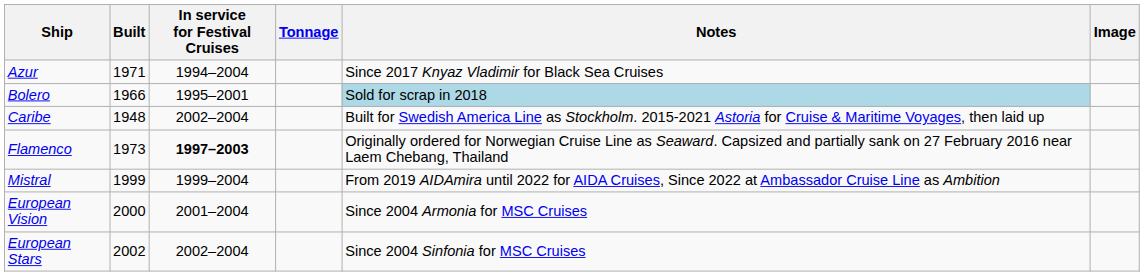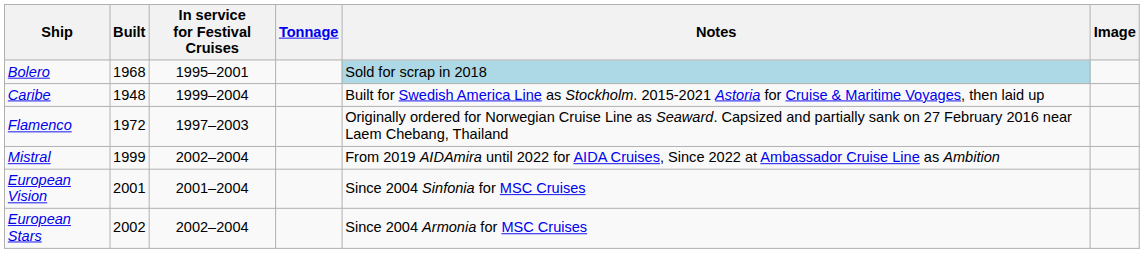 <table class="wikitable sortable">
 <tr>
 <th>Ship</th>
 <th>Built</th>
 <th>In service<br>for Festival Cruises</th>
 <th><a href='#'>Tonnage</a></th>
 <th>Notes</th>
 <th>Image</th>
 </tr>
 <tr>
-<td><em><a href='#'>Azur</a></em></td>
-<td>1971</td>
-<td align="Center">1994–2004</td>
-<td></td>
-<td>Since 2017 <em>Knyaz Vladimir</em> for Black Sea Cruises</td>
-<td></td>
-</tr>
-<tr>
 <td><em><a href='#'>Bolero</a></em></td>
-<td>1966</td>
+<td>1968</td>
 <td align="Center">1995–2001</td>
 <td></td>
 <td style="background: lightblue;">Sold for scrap in 2018</td>
 <td></td>
 </tr>
 <tr>
 <td><em><a href='#'>Caribe</a></em></td>
 <td>1948</td>
-<td align="Center">2002–2004</td>
+<td align="Center">1999–2004</td>
 <td></td>
 <td>Built for <a href='#'>Swedish America Line</a> as <em>Stockholm</em>. 2015-2021 <a href='#'><em>Astoria</em></a> for <a href='#'>Cruise & Maritime Voyages</a>, then laid up</td>
 <td></td>
 </tr>
 <tr>
 <td><em><a href='#'>Flamenco</a></em></td>
-<td>1973</td>
-<td align="Center"><strong>1997–2003</strong></td>
+<td>1972</td>
+<td align="Center">1997–2003</td>
 <td></td>
 <td>Originally ordered for Norwegian Cruise Line as <em>Seaward</em>. Capsized and partially sank on 27 February 2016 near Laem Chebang, Thailand</td>
 <td></td>
 </tr>
 <tr>
 <td><em><a href='#'>Mistral</a></em></td>
 <td>1999</td>
-<td align="Center">1999–2004</td>
+<td align="Center">2002–2004</td>
 <td></td>
 <td>From 2019 <em>AIDAmira</em> until 2022 for <a href='#'>AIDA Cruises</a>, Since 2022 at <a href='#'>Ambassador Cruise Line</a> as <em>Ambition</em></td>
 <td></td>
 </tr>
 <tr>
 <td><em><a href='#'>European Vision</a></em></td>
-<td>2000</td>
+<td>2001</td>
 <td align="Center">2001–2004</td>
 <td></td>
-<td>Since 2004 <em>Armonia</em> for <a href='#'>MSC Cruises</a></td>
+<td>Since 2004 <em>Sinfonia</em> for <a href='#'>MSC Cruises</a></td>
 <td></td>
 </tr>
 <tr>
 <td><em><a href='#'>European Stars</a></em></td>
 <td>2002</td>
 <td align="Center">2002–2004</td>
 <td></td>
-<td>Since 2004 <em>Sinfonia</em> for <a href='#'>MSC Cruises</a></td>
+<td>Since 2004 <em>Armonia</em> for <a href='#'>MSC Cruises</a></td>
 <td></td>
 </tr>
 </table>
